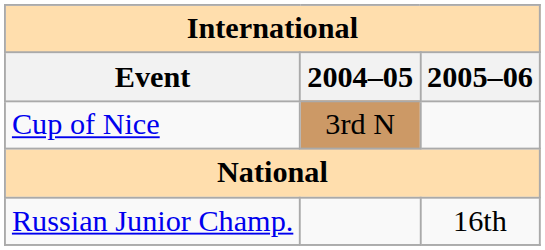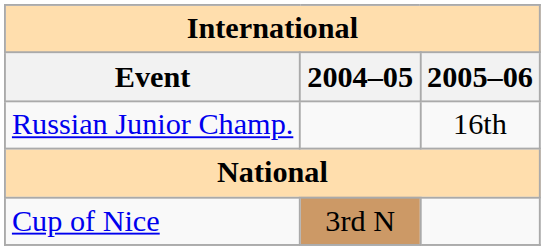 <table class="wikitable" style="text-align:center">
 <tr>
 <th style="background-color: #ffdead; " colspan=3 align=center>International</th>
 </tr>
 <tr>
 <th>Event</th>
 <th>2004–05</th>
 <th>2005–06</th>
 </tr>
 <tr>
-<td align=left><a href='#'>Cup of Nice</a></td>
-<td bgcolor=cc9966>3rd N</td>
+<td align=left><a href='#'>Russian Junior Champ.</a></td>
 <td></td>
+<td>16th</td>
 </tr>
 <tr>
 <th style="background-color: #ffdead; " colspan=3 align=center>National</th>
 </tr>
 <tr>
-<td align=left><a href='#'>Russian Junior Champ.</a></td>
+<td align=left><a href='#'>Cup of Nice</a></td>
+<td bgcolor=cc9966>3rd N</td>
 <td></td>
-<td>16th</td>
 </tr>
 </table>
